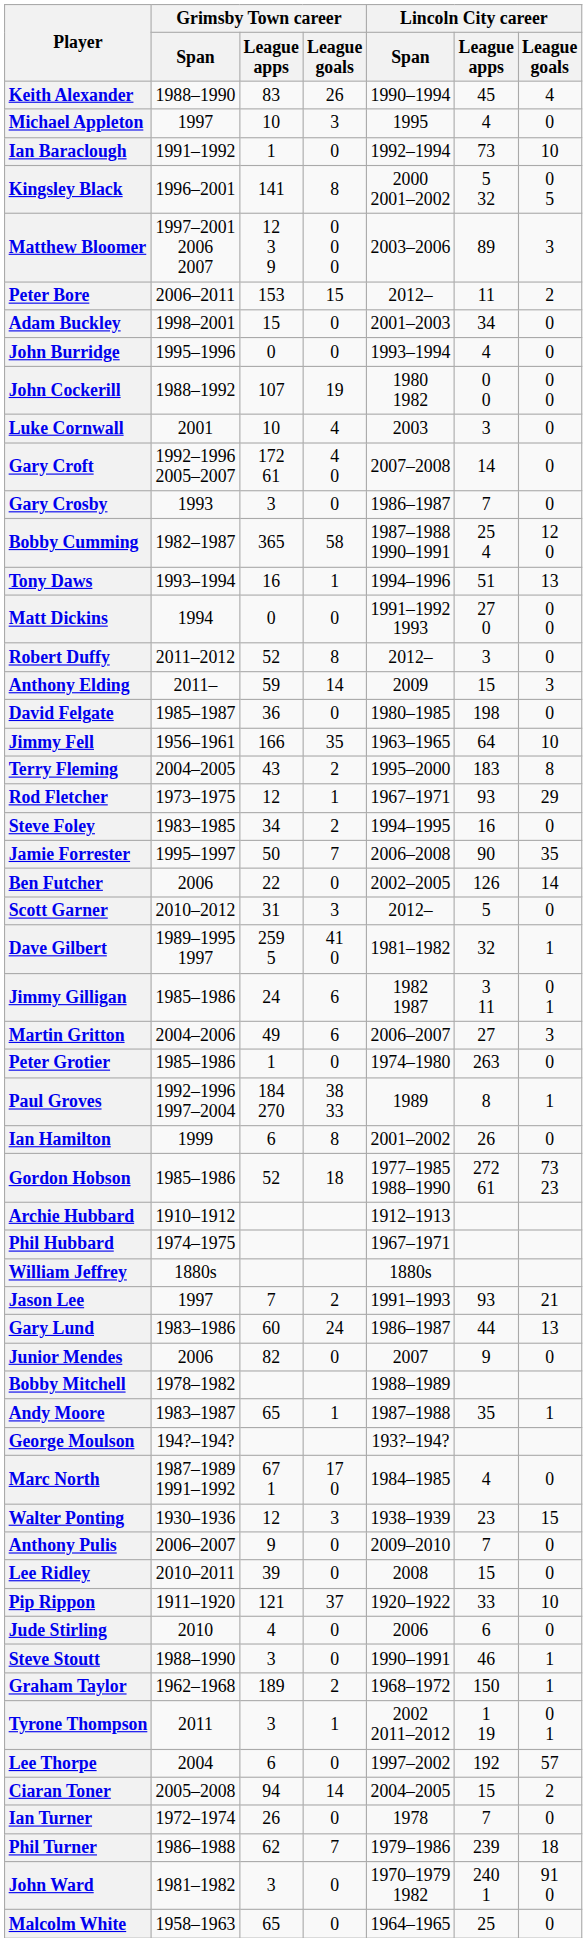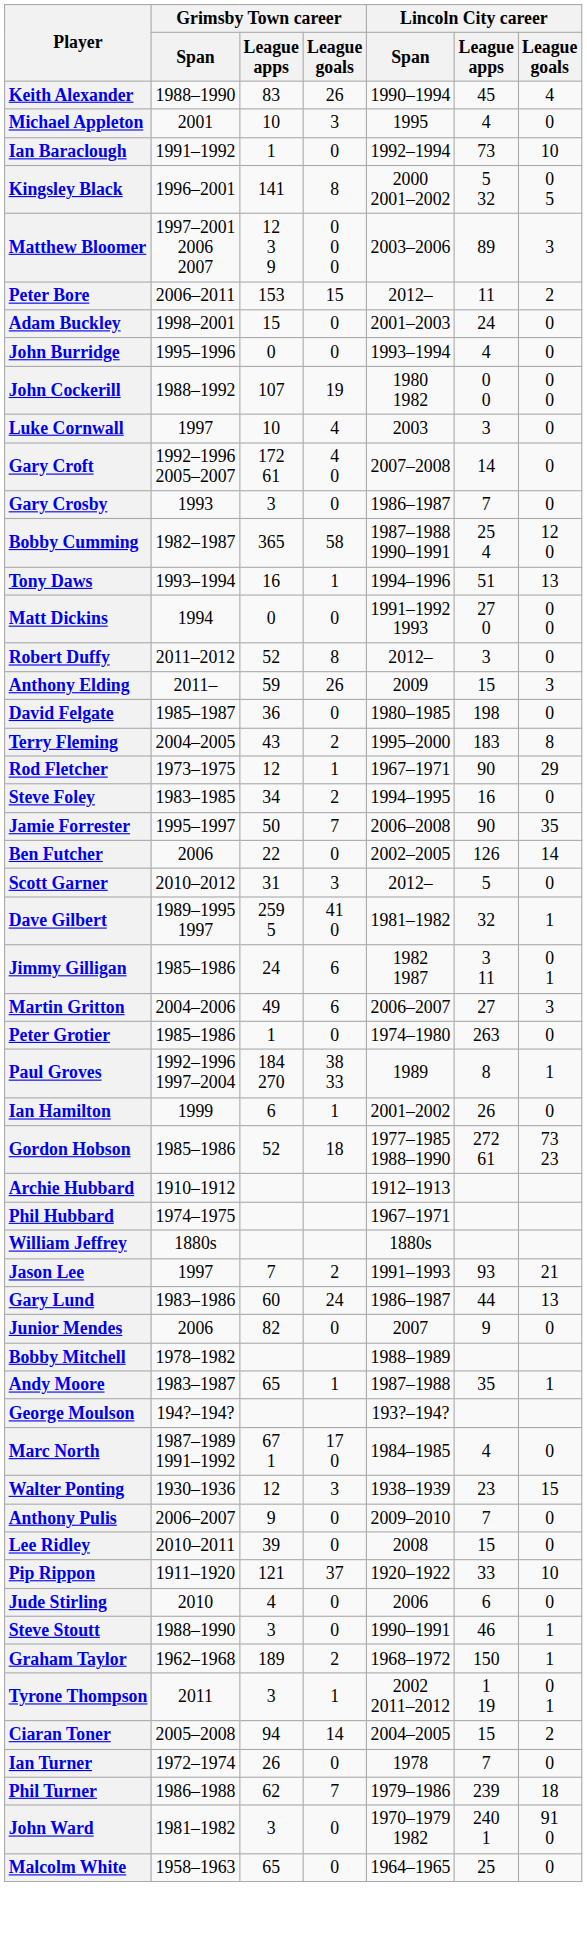 <table class="wikitable plainrowheaders" style="text-align:center">
 <tr>
 <th rowspan="2" scope="col">Player</th>
 <th colspan="3" scope="col">Grimsby Town career</th>
 <th colspan="3" scope="col">Lincoln City career</th>
 </tr>
 <tr>
 <th scope="col">Span</th>
 <th scope="col">League<br>apps</th>
 <th scope="col">League<br>goals</th>
 <th scope="col">Span</th>
 <th scope="col">League<br>apps</th>
 <th scope="col">League<br>goals</th>
 </tr>
 <tr>
 <th scope="row" style="text-align:left;"><a href='#'>Keith Alexander</a></th>
 <td>1988–1990</td>
 <td>83</td>
 <td>26</td>
 <td>1990–1994</td>
 <td>45</td>
 <td>4</td>
 </tr>
 <tr>
 <th scope="row" style="text-align:left;"><a href='#'>Michael Appleton</a></th>
-<td>1997</td>
+<td>2001</td>
 <td>10</td>
 <td>3</td>
 <td>1995</td>
 <td>4</td>
 <td>0</td>
 </tr>
 <tr>
 <th scope="row" style="text-align:left;"><a href='#'>Ian Baraclough</a></th>
 <td>1991–1992</td>
 <td>1</td>
 <td>0</td>
 <td>1992–1994</td>
 <td>73</td>
 <td>10</td>
 </tr>
 <tr>
 <th scope="row" style="text-align:left;"><a href='#'>Kingsley Black</a></th>
 <td>1996–2001</td>
 <td>141</td>
 <td>8</td>
 <td>2000<br>2001–2002</td>
 <td>5<br>32</td>
 <td>0<br>5</td>
 </tr>
 <tr>
 <th scope="row" style="text-align:left;"><a href='#'>Matthew Bloomer</a></th>
 <td>1997–2001<br>2006<br>2007</td>
 <td>12<br>3<br>9</td>
 <td>0<br>0<br>0</td>
 <td>2003–2006</td>
 <td>89</td>
 <td>3</td>
 </tr>
 <tr>
 <th scope="row" style="text-align:left;"><a href='#'>Peter Bore</a></th>
 <td>2006–2011</td>
 <td>153</td>
 <td>15</td>
 <td>2012–</td>
 <td>11</td>
 <td>2</td>
 </tr>
 <tr>
 <th scope="row" style="text-align:left;"><a href='#'>Adam Buckley</a></th>
 <td>1998–2001</td>
 <td>15</td>
 <td>0</td>
 <td>2001–2003</td>
-<td>34</td>
+<td>24</td>
 <td>0</td>
 </tr>
 <tr>
 <th scope="row" style="text-align:left;"><a href='#'>John Burridge</a></th>
 <td>1995–1996</td>
 <td>0</td>
 <td>0</td>
 <td>1993–1994</td>
 <td>4</td>
 <td>0</td>
 </tr>
 <tr>
 <th scope="row" style="text-align:left;"><a href='#'>John Cockerill</a></th>
 <td>1988–1992</td>
 <td>107</td>
 <td>19</td>
 <td>1980<br>1982</td>
 <td>0<br>0</td>
 <td>0<br>0</td>
 </tr>
 <tr>
 <th scope="row" style="text-align:left;"><a href='#'>Luke Cornwall</a></th>
-<td>2001</td>
+<td>1997</td>
 <td>10</td>
 <td>4</td>
 <td>2003</td>
 <td>3</td>
 <td>0</td>
 </tr>
 <tr>
 <th scope="row" style="text-align:left;"><a href='#'>Gary Croft</a></th>
 <td>1992–1996<br>2005–2007</td>
 <td>172<br>61</td>
 <td>4<br>0</td>
 <td>2007–2008</td>
 <td>14</td>
 <td>0</td>
 </tr>
 <tr>
 <th scope="row" style="text-align:left;"><a href='#'>Gary Crosby</a></th>
 <td>1993</td>
 <td>3</td>
 <td>0</td>
 <td>1986–1987</td>
 <td>7</td>
 <td>0</td>
 </tr>
 <tr>
 <th scope="row" style="text-align:left;"><a href='#'>Bobby Cumming</a></th>
 <td>1982–1987</td>
 <td>365</td>
 <td>58</td>
 <td>1987–1988<br>1990–1991</td>
 <td>25<br>4</td>
 <td>12<br>0</td>
 </tr>
 <tr>
 <th scope="row" style="text-align:left;"><a href='#'>Tony Daws</a></th>
 <td>1993–1994</td>
 <td>16</td>
 <td>1</td>
 <td>1994–1996</td>
 <td>51</td>
 <td>13</td>
 </tr>
 <tr>
 <th scope="row" style="text-align:left;"><a href='#'>Matt Dickins</a></th>
 <td>1994</td>
 <td>0</td>
 <td>0</td>
 <td>1991–1992<br>1993</td>
 <td>27<br>0</td>
 <td>0<br>0</td>
 </tr>
 <tr>
 <th scope="row" style="text-align:left;"><a href='#'>Robert Duffy</a></th>
 <td>2011–2012</td>
 <td>52</td>
 <td>8</td>
 <td>2012–</td>
 <td>3</td>
 <td>0</td>
 </tr>
 <tr>
 <th scope="row" style="text-align:left;"><a href='#'>Anthony Elding</a></th>
 <td>2011–</td>
 <td>59</td>
-<td>14</td>
+<td>26</td>
 <td>2009</td>
 <td>15</td>
 <td>3</td>
 </tr>
 <tr>
 <th scope="row" style="text-align:left;"><a href='#'>David Felgate</a></th>
 <td>1985–1987</td>
 <td>36</td>
 <td>0</td>
 <td>1980–1985</td>
 <td>198</td>
 <td>0</td>
-</tr>
-<tr>
-<th scope="row" style="text-align:left;"><a href='#'>Jimmy Fell</a></th>
-<td>1956–1961</td>
-<td>166</td>
-<td>35</td>
-<td>1963–1965</td>
-<td>64</td>
-<td>10</td>
 </tr>
 <tr>
 <th scope="row" style="text-align:left;"><a href='#'>Terry Fleming</a></th>
 <td>2004–2005</td>
 <td>43</td>
 <td>2</td>
 <td>1995–2000</td>
 <td>183</td>
 <td>8</td>
 </tr>
 <tr>
 <th scope="row" style="text-align:left;"><a href='#'>Rod Fletcher</a></th>
 <td>1973–1975</td>
 <td>12</td>
 <td>1</td>
 <td>1967–1971</td>
-<td>93</td>
+<td>90</td>
 <td>29</td>
 </tr>
 <tr>
 <th scope="row" style="text-align:left;"><a href='#'>Steve Foley</a></th>
 <td>1983–1985</td>
 <td>34</td>
 <td>2</td>
 <td>1994–1995</td>
 <td>16</td>
 <td>0</td>
 </tr>
 <tr>
 <th scope="row" style="text-align:left;"><a href='#'>Jamie Forrester</a></th>
 <td>1995–1997</td>
 <td>50</td>
 <td>7</td>
 <td>2006–2008</td>
 <td>90</td>
 <td>35</td>
 </tr>
 <tr>
 <th scope="row" style="text-align:left;"><a href='#'>Ben Futcher</a></th>
 <td>2006</td>
 <td>22</td>
 <td>0</td>
 <td>2002–2005</td>
 <td>126</td>
 <td>14</td>
 </tr>
 <tr>
 <th scope="row" style="text-align:left;"><a href='#'>Scott Garner</a></th>
 <td>2010–2012</td>
 <td>31</td>
 <td>3</td>
 <td>2012–</td>
 <td>5</td>
 <td>0</td>
 </tr>
 <tr>
 <th scope="row" style="text-align:left;"><a href='#'>Dave Gilbert</a></th>
 <td>1989–1995<br>1997</td>
 <td>259<br>5</td>
 <td>41<br>0</td>
 <td>1981–1982</td>
 <td>32</td>
 <td>1</td>
 </tr>
 <tr>
 <th scope="row" style="text-align:left;"><a href='#'>Jimmy Gilligan</a></th>
 <td>1985–1986</td>
 <td>24</td>
 <td>6</td>
 <td>1982<br>1987</td>
 <td>3<br>11</td>
 <td>0<br>1</td>
 </tr>
 <tr>
 <th scope="row" style="text-align:left;"><a href='#'>Martin Gritton</a></th>
 <td>2004–2006</td>
 <td>49</td>
 <td>6</td>
 <td>2006–2007</td>
 <td>27</td>
 <td>3</td>
 </tr>
 <tr>
 <th scope="row" style="text-align:left;"><a href='#'>Peter Grotier</a></th>
 <td>1985–1986</td>
 <td>1</td>
 <td>0</td>
 <td>1974–1980</td>
 <td>263</td>
 <td>0</td>
 </tr>
 <tr>
 <th scope="row" style="text-align:left;"><a href='#'>Paul Groves</a></th>
 <td>1992–1996<br>1997–2004</td>
 <td>184<br>270</td>
 <td>38<br>33</td>
 <td>1989</td>
 <td>8</td>
 <td>1</td>
 </tr>
 <tr>
 <th scope="row" style="text-align:left;"><a href='#'>Ian Hamilton</a></th>
 <td>1999</td>
 <td>6</td>
-<td>8</td>
+<td>1</td>
 <td>2001–2002</td>
 <td>26</td>
 <td>0</td>
 </tr>
 <tr>
 <th scope="row" style="text-align:left;"><a href='#'>Gordon Hobson</a></th>
 <td>1985–1986</td>
 <td>52</td>
 <td>18</td>
 <td>1977–1985<br>1988–1990</td>
 <td>272<br>61</td>
 <td>73<br>23</td>
 </tr>
 <tr>
 <th scope="row" style="text-align:left;"><a href='#'>Archie Hubbard</a></th>
 <td>1910–1912</td>
 <td></td>
 <td></td>
 <td>1912–1913</td>
 <td></td>
 <td></td>
 </tr>
 <tr>
 <th scope="row" style="text-align:left;"><a href='#'>Phil Hubbard</a></th>
 <td>1974–1975</td>
 <td></td>
 <td></td>
 <td>1967–1971</td>
 <td></td>
 <td></td>
 </tr>
 <tr>
 <th scope="row" style="text-align:left;"><a href='#'>William Jeffrey</a></th>
 <td>1880s</td>
 <td></td>
 <td></td>
 <td>1880s</td>
 <td></td>
 <td></td>
 </tr>
 <tr>
 <th scope="row" style="text-align:left;"><a href='#'>Jason Lee</a></th>
 <td>1997</td>
 <td>7</td>
 <td>2</td>
 <td>1991–1993</td>
 <td>93</td>
 <td>21</td>
 </tr>
 <tr>
 <th scope="row" style="text-align:left;"><a href='#'>Gary Lund</a></th>
 <td>1983–1986</td>
 <td>60</td>
 <td>24</td>
 <td>1986–1987</td>
 <td>44</td>
 <td>13</td>
 </tr>
 <tr>
 <th scope="row" style="text-align:left;"><a href='#'>Junior Mendes</a></th>
 <td>2006</td>
 <td>82</td>
 <td>0</td>
 <td>2007</td>
 <td>9</td>
 <td>0</td>
 </tr>
 <tr>
 <th scope="row" style="text-align:left;"><a href='#'>Bobby Mitchell</a></th>
 <td>1978–1982</td>
 <td></td>
 <td></td>
 <td>1988–1989</td>
 <td></td>
 <td></td>
 </tr>
 <tr>
 <th scope="row" style="text-align:left;"><a href='#'>Andy Moore</a></th>
 <td>1983–1987</td>
 <td>65</td>
 <td>1</td>
 <td>1987–1988</td>
 <td>35</td>
 <td>1</td>
 </tr>
 <tr>
 <th scope="row" style="text-align:left;"><a href='#'>George Moulson</a></th>
 <td>194?–194?</td>
 <td></td>
 <td></td>
 <td>193?–194?</td>
 <td></td>
 <td></td>
 </tr>
 <tr>
 <th scope="row" style="text-align:left;"><a href='#'>Marc North</a></th>
 <td>1987–1989<br>1991–1992</td>
 <td>67<br>1</td>
 <td>17<br>0</td>
 <td>1984–1985</td>
 <td>4</td>
 <td>0</td>
 </tr>
 <tr>
 <th scope="row" style="text-align:left;"><a href='#'>Walter Ponting</a></th>
 <td>1930–1936</td>
 <td>12</td>
 <td>3</td>
 <td>1938–1939</td>
 <td>23</td>
 <td>15</td>
 </tr>
 <tr>
 <th scope="row" style="text-align:left;"><a href='#'>Anthony Pulis</a></th>
 <td>2006–2007</td>
 <td>9</td>
 <td>0</td>
 <td>2009–2010</td>
 <td>7</td>
 <td>0</td>
 </tr>
 <tr>
 <th scope="row" style="text-align:left;"><a href='#'>Lee Ridley</a></th>
 <td>2010–2011</td>
 <td>39</td>
 <td>0</td>
 <td>2008</td>
 <td>15</td>
 <td>0</td>
 </tr>
 <tr>
 <th scope="row" style="text-align:left;"><a href='#'>Pip Rippon</a></th>
 <td>1911–1920</td>
 <td>121</td>
 <td>37</td>
 <td>1920–1922</td>
 <td>33</td>
 <td>10</td>
 </tr>
 <tr>
 <th scope="row" style="text-align:left;"><a href='#'>Jude Stirling</a></th>
 <td>2010</td>
 <td>4</td>
 <td>0</td>
 <td>2006</td>
 <td>6</td>
 <td>0</td>
 </tr>
 <tr>
 <th scope="row" style="text-align:left;"><a href='#'>Steve Stoutt</a></th>
 <td>1988–1990</td>
 <td>3</td>
 <td>0</td>
 <td>1990–1991</td>
 <td>46</td>
 <td>1</td>
 </tr>
 <tr>
 <th scope="row" style="text-align:left;"><a href='#'>Graham Taylor</a></th>
 <td>1962–1968</td>
 <td>189</td>
 <td>2</td>
 <td>1968–1972</td>
 <td>150</td>
 <td>1</td>
 </tr>
 <tr>
 <th scope="row" style="text-align:left;"><a href='#'>Tyrone Thompson</a></th>
 <td>2011</td>
 <td>3</td>
 <td>1</td>
 <td>2002<br>2011–2012</td>
 <td>1<br>19</td>
 <td>0<br>1</td>
 </tr>
 <tr>
-<th scope="row" style="text-align:left;"><a href='#'>Lee Thorpe</a></th>
-<td>2004</td>
-<td>6</td>
-<td>0</td>
-<td>1997–2002</td>
-<td>192</td>
-<td>57</td>
-</tr>
-<tr>
 <th scope="row" style="text-align:left;"><a href='#'>Ciaran Toner</a></th>
 <td>2005–2008</td>
 <td>94</td>
 <td>14</td>
 <td>2004–2005</td>
 <td>15</td>
 <td>2</td>
 </tr>
 <tr>
 <th scope="row" style="text-align:left;"><a href='#'>Ian Turner</a></th>
 <td>1972–1974</td>
 <td>26</td>
 <td>0</td>
 <td>1978</td>
 <td>7</td>
 <td>0</td>
 </tr>
 <tr>
 <th scope="row" style="text-align:left;"><a href='#'>Phil Turner</a></th>
 <td>1986–1988</td>
 <td>62</td>
 <td>7</td>
 <td>1979–1986</td>
 <td>239</td>
 <td>18</td>
 </tr>
 <tr>
 <th scope="row" style="text-align:left;"><a href='#'>John Ward</a></th>
 <td>1981–1982</td>
 <td>3</td>
 <td>0</td>
 <td>1970–1979<br>1982</td>
 <td>240<br>1</td>
 <td>91<br>0</td>
 </tr>
 <tr>
 <th scope="row" style="text-align:left;"><a href='#'>Malcolm White</a></th>
 <td>1958–1963</td>
 <td>65</td>
 <td>0</td>
 <td>1964–1965</td>
 <td>25</td>
 <td>0</td>
 </tr>
 </table>
